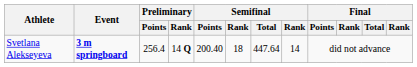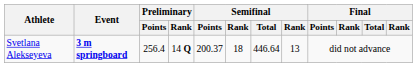 <table class=wikitable style=font-size:90%;text-align:center>
 <tr>
 <th rowspan=2>Athlete</th>
 <th rowspan=2>Event</th>
 <th colspan=2>Preliminary</th>
 <th colspan=4>Semifinal</th>
 <th colspan=4>Final</th>
 </tr>
 <tr style=font-size:95%>
 <th>Points</th>
 <th>Rank</th>
 <th>Points</th>
 <th>Rank</th>
 <th>Total</th>
 <th>Rank</th>
 <th>Points</th>
 <th>Rank</th>
 <th>Total</th>
 <th>Rank</th>
 </tr>
 <tr>
 <td align=left><a href='#'>Svetlana Alekseyeva</a></td>
 <td align=left><strong><a href='#'>3 m springboard</a></strong></td>
 <td>256.4</td>
 <td>14 <strong>Q</strong></td>
-<td>200.40</td>
+<td>200.37</td>
 <td>18</td>
-<td>447.64</td>
-<td>14</td>
+<td>446.64</td>
+<td>13</td>
 <td colspan=4>did not advance</td>
 </tr>
 </table>
